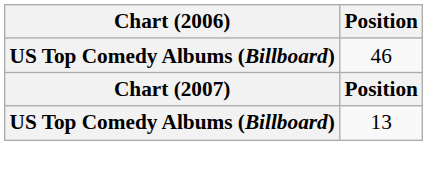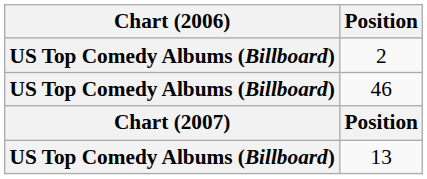 <table class="wikitable plainrowheaders" style="text-align:center">
 <tr>
 <th scope="col">Chart (2006)</th>
 <th scope="col">Position</th>
+</tr>
+<tr>
+<th scope="row">US Top Comedy Albums (<em>Billboard</em>)</th>
+<td>2</td>
 </tr>
 <tr>
 <th scope="row">US Top Comedy Albums (<em>Billboard</em>)</th>
 <td>46</td>
 </tr>
 <tr>
 <th scope="col">Chart (2007)</th>
 <th scope="col">Position</th>
 </tr>
 <tr>
 <th scope="row">US Top Comedy Albums (<em>Billboard</em>)</th>
 <td>13</td>
 </tr>
 </table>
